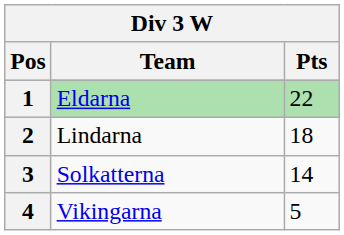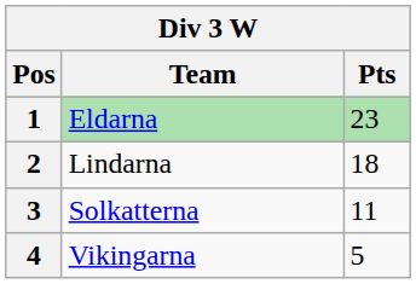 <table class="wikitable">
 <tr>
 <th colspan="3">Div 3 W</th>
 </tr>
 <tr>
 <th width=20>Pos</th>
 <th width=150>Team</th>
 <th width=30>Pts</th>
 </tr>
 <tr style="background:#ACE1AF;">
 <th>1</th>
 <td style="background:#ACE1AF;"><a href='#'>Eldarna</a></td>
-<td>22</td>
+<td>23</td>
 </tr>
 <tr>
 <th>2</th>
 <td>Lindarna</td>
 <td>18</td>
 </tr>
 <tr>
 <th>3</th>
 <td><a href='#'>Solkatterna</a></td>
-<td>14</td>
+<td>11</td>
 </tr>
 <tr>
 <th>4</th>
 <td><a href='#'>Vikingarna</a></td>
 <td>5</td>
 </tr>
 </table>
